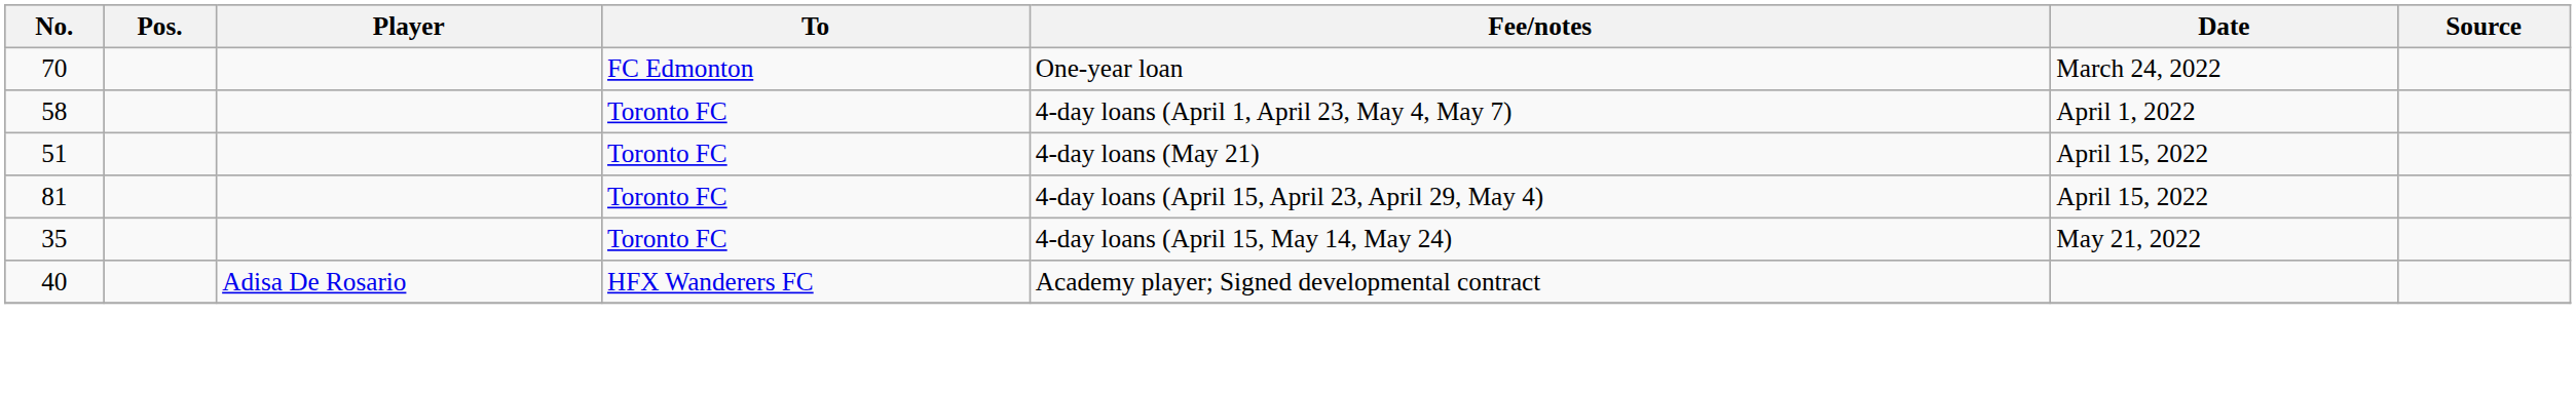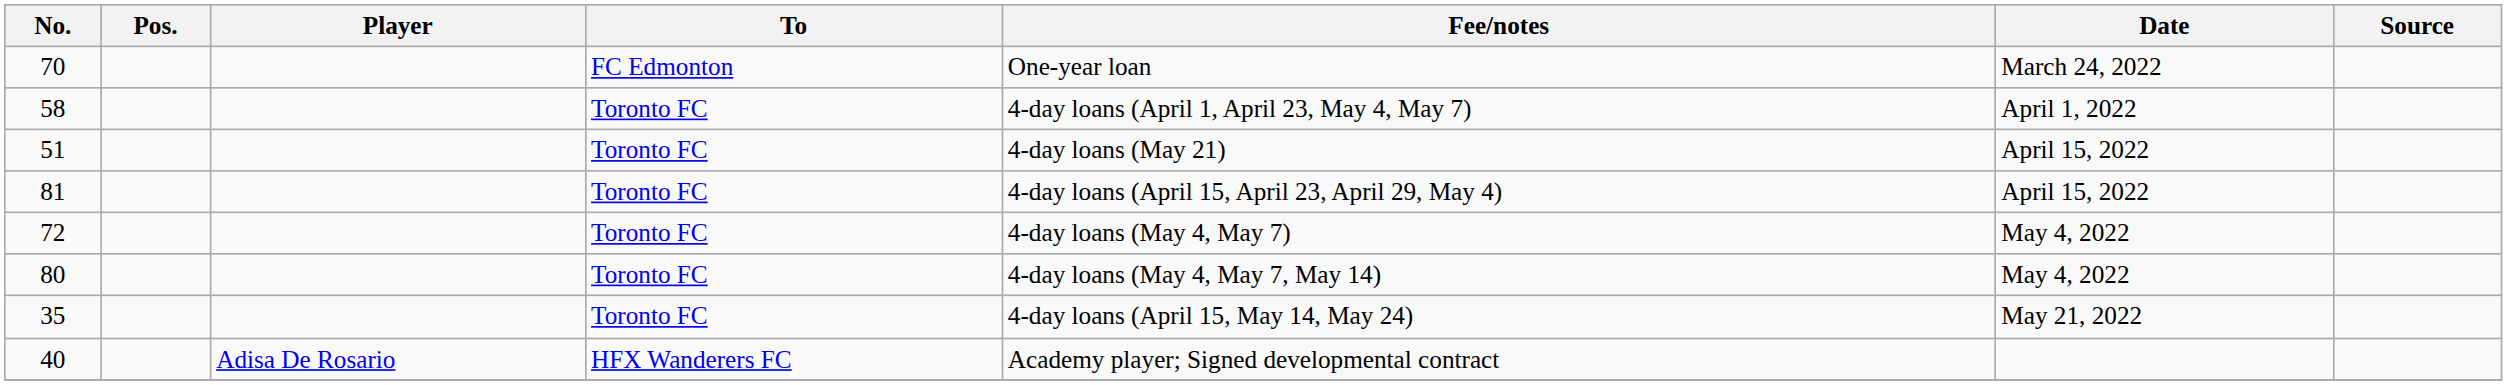 <table class="wikitable sortable" style=" text-align:center; font-size:95%; width:95%; text-align:left;">
 <tr>
 <th>No.</th>
 <th>Pos.</th>
 <th scope="col">Player</th>
 <th scope="col">To</th>
 <th scope="col">Fee/notes</th>
 <th>Date</th>
 <th>Source</th>
 </tr>
 <tr>
 <td align=center>70</td>
 <td align=center></td>
 <td></td>
 <td> <a href='#'>FC Edmonton</a></td>
 <td>One-year loan</td>
 <td>March 24, 2022</td>
 <td></td>
 </tr>
 <tr>
 <td align=center>58</td>
 <td align=center></td>
 <td></td>
 <td> <a href='#'>Toronto FC</a></td>
 <td>4-day loans (April 1, April 23, May 4, May 7)</td>
 <td>April 1, 2022</td>
 <td></td>
 </tr>
 <tr>
 <td align=center>51</td>
 <td align=center></td>
 <td></td>
 <td> <a href='#'>Toronto FC</a></td>
 <td>4-day loans (May 21)</td>
 <td>April 15, 2022</td>
 <td></td>
 </tr>
 <tr>
 <td align=center>81</td>
 <td align=center></td>
 <td></td>
 <td> <a href='#'>Toronto FC</a></td>
 <td>4-day loans  (April 15, April 23, April 29, May 4)</td>
 <td>April 15, 2022</td>
 <td></td>
 </tr>
 <tr>
+<td align=center>72</td>
+<td align=center></td>
+<td></td>
+<td> <a href='#'>Toronto FC</a></td>
+<td>4-day loans (May 4, May 7)</td>
+<td>May 4, 2022</td>
+<td></td>
+</tr>
+<tr>
+<td align=center>80</td>
+<td align=center></td>
+<td></td>
+<td> <a href='#'>Toronto FC</a></td>
+<td>4-day loans (May 4, May 7, May 14)</td>
+<td>May 4, 2022</td>
+<td></td>
+</tr>
+<tr>
 <td align=center>35</td>
 <td align=center></td>
 <td></td>
 <td> <a href='#'>Toronto FC</a></td>
 <td>4-day loans (April 15, May 14, May 24)</td>
 <td>May 21, 2022</td>
 <td></td>
 </tr>
 <tr>
 <td align=center>40</td>
 <td align=center></td>
 <td> <a href='#'>Adisa De Rosario</a></td>
 <td> <a href='#'>HFX Wanderers FC</a></td>
 <td>Academy player; Signed developmental contract</td>
 <td></td>
 <td></td>
 </tr>
 <tr>
 </tr>
 </table>
